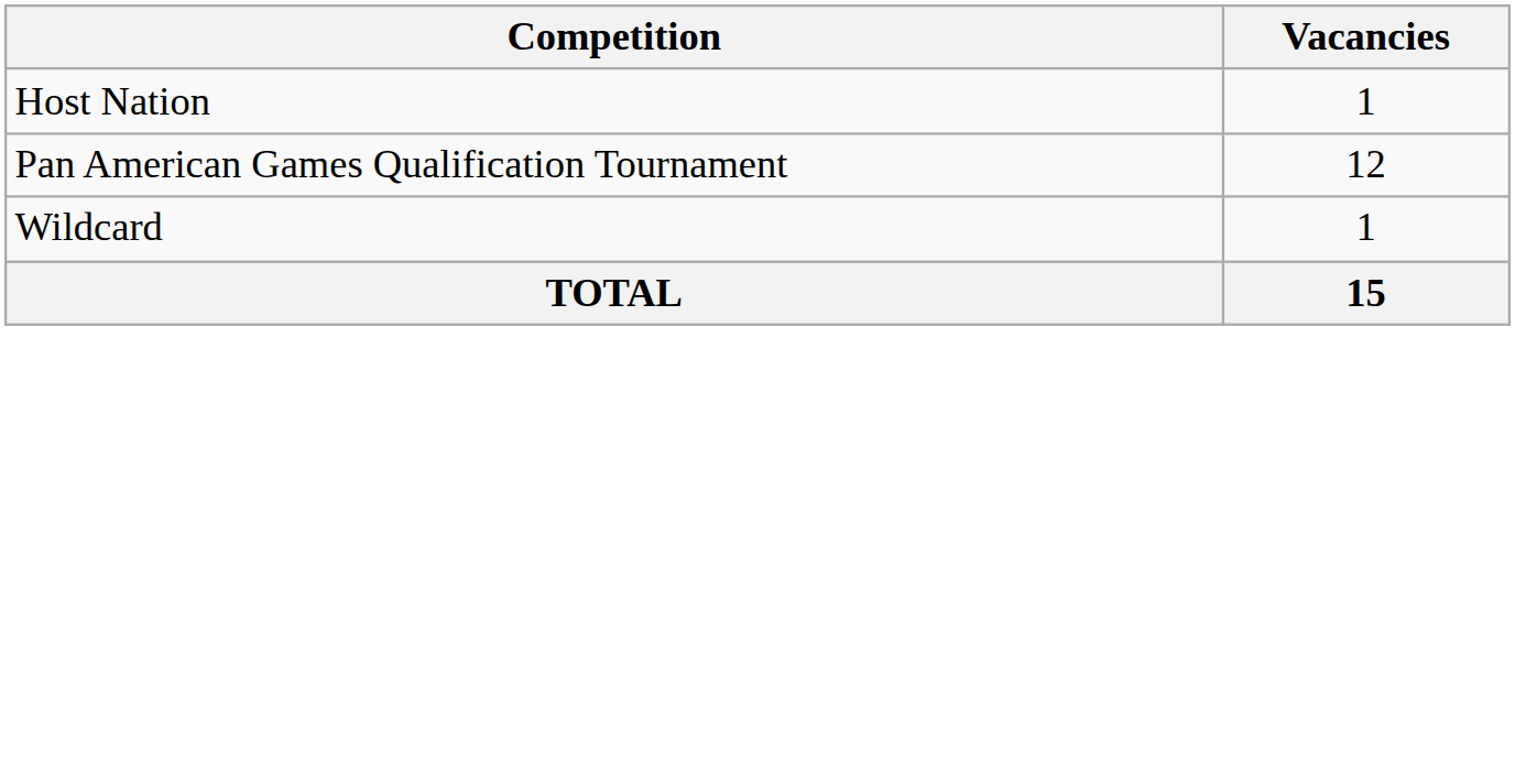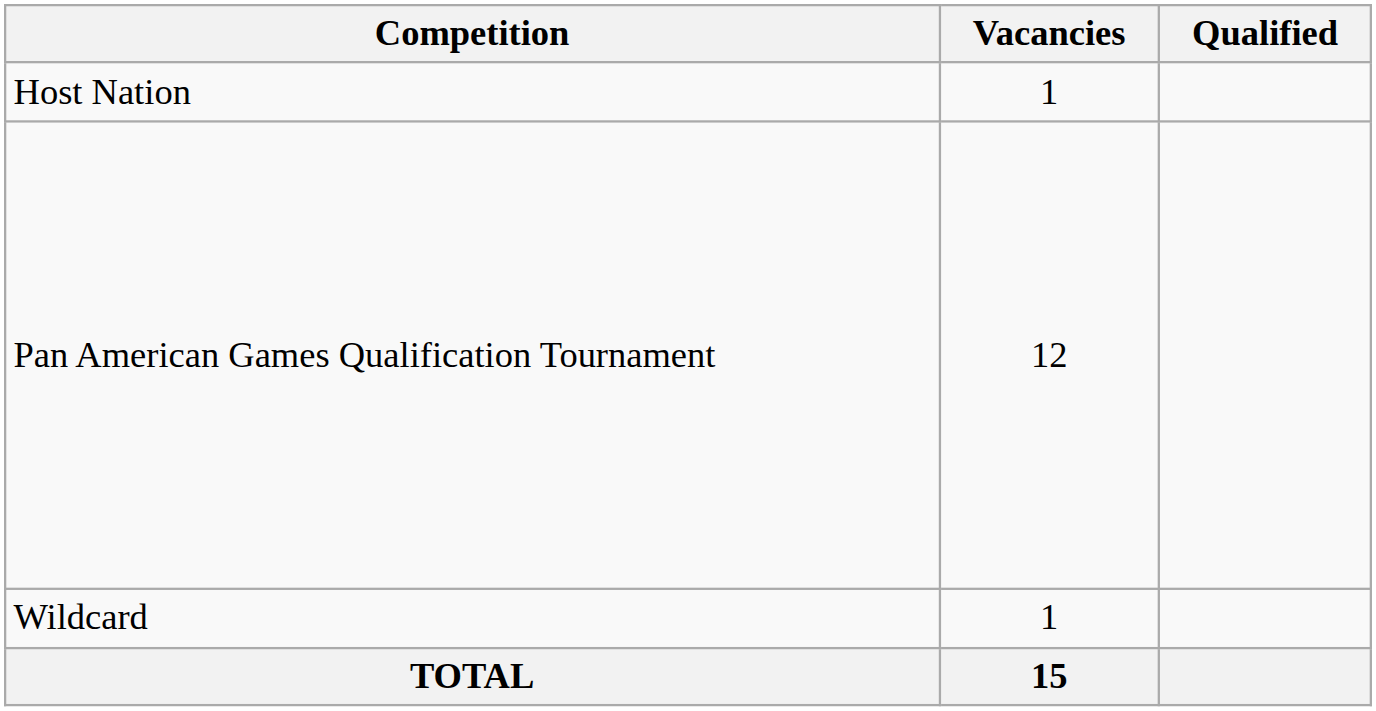 <table class = "wikitable" width=600>
 <tr>
 <th>Competition</th>
 <th>Vacancies</th>
+<th>Qualified</th>
 </tr>
 <tr>
 <td>Host Nation</td>
 <td align="center">1</td>
+<td></td>
 </tr>
 <tr>
 <td>Pan American Games Qualification Tournament</td>
 <td align="center">12</td>
+<td><br><br><br><br><br><br><br><br><br><br><br></td>
 </tr>
 <tr>
 <td>Wildcard</td>
 <td align="center">1</td>
+<td><br></td>
 </tr>
 <tr>
 <th>TOTAL</th>
 <th>15</th>
+<th></th>
 </tr>
 </table>
